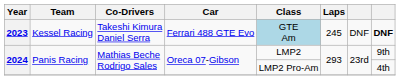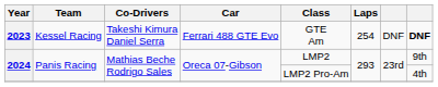 <table class="wikitable" style="text-align:center; font-size:90%">
 <tr>
 <th>Year</th>
 <th>Team</th>
 <th>Co-Drivers</th>
 <th>Car</th>
 <th>Class</th>
 <th>Laps</th>
 <th></th>
 <th></th>
 </tr>
 <tr>
 <th><a href='#'>2023</a></th>
 <td align="left"> <a href='#'>Kessel Racing</a></td>
 <td align="left"> <a href='#'>Takeshi Kimura</a><br> <a href='#'>Daniel Serra</a></td>
 <td align="left"><a href='#'>Ferrari 488 GTE Evo</a></td>
-<td style="background: lightblue;">GTE<br>Am</td>
-<td>245</td>
+<td>GTE<br>Am</td>
+<td>254</td>
 <td>DNF</td>
 <td><strong>DNF</strong></td>
 </tr>
 <tr>
 <th rowspan="2"><a href='#'>2024</a></th>
 <td rowspan="2" align="left"> <a href='#'>Panis Racing</a></td>
 <td rowspan="2" align="left"> <a href='#'>Mathias Beche</a><br> <a href='#'>Rodrigo Sales</a></td>
 <td rowspan="2" align="left"><a href='#'>Oreca 07</a>-<a href='#'>Gibson</a></td>
 <td>LMP2</td>
 <td rowspan="2">293</td>
 <td rowspan="2">23rd</td>
 <td>9th</td>
 </tr>
 <tr>
 <td>LMP2 Pro-Am</td>
 <td>4th</td>
 </tr>
 <tr>
 </tr>
 </table>
